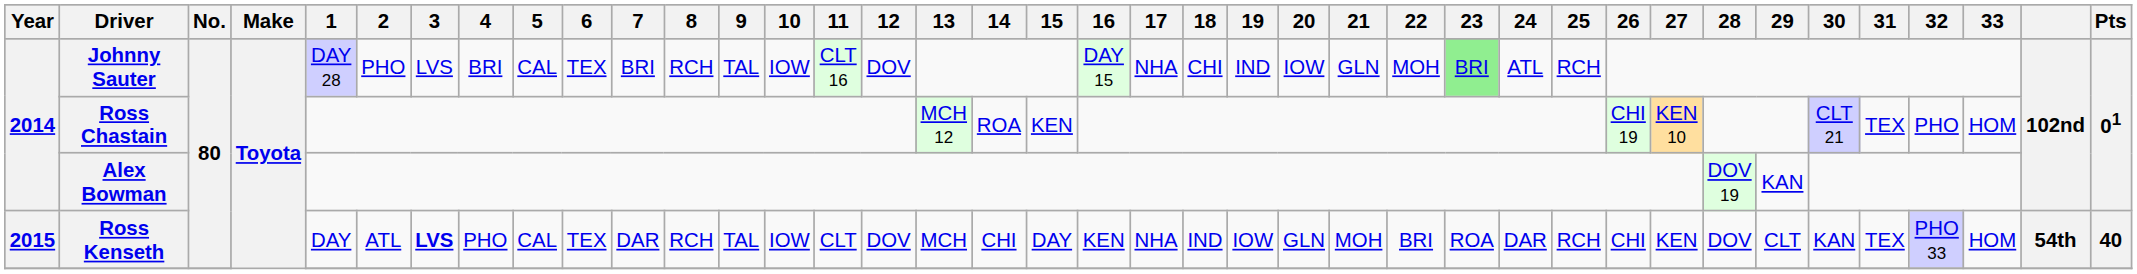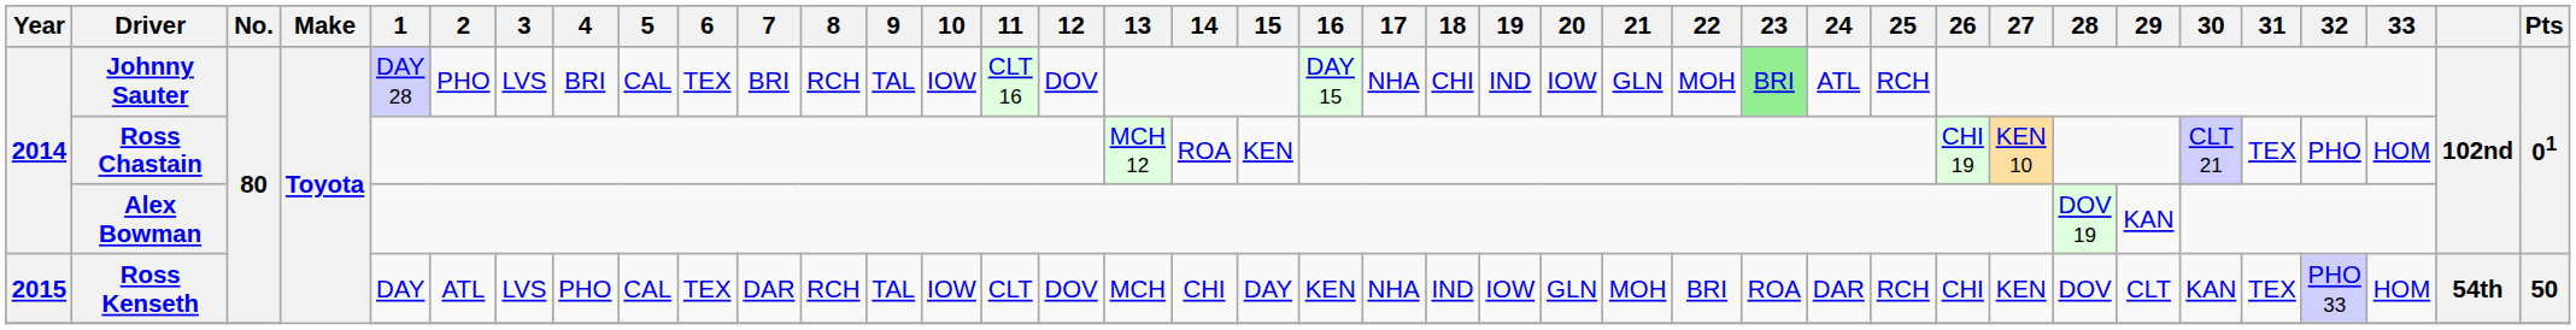 <table class="wikitable" style="text-align:center; font-size:75%">
 <tr>
 <th>Year</th>
 <th>Driver</th>
 <th>No.</th>
 <th>Make</th>
 <th>1</th>
 <th>2</th>
 <th>3</th>
 <th>4</th>
 <th>5</th>
 <th>6</th>
 <th>7</th>
 <th>8</th>
 <th>9</th>
 <th>10</th>
 <th>11</th>
 <th>12</th>
 <th>13</th>
 <th>14</th>
 <th>15</th>
 <th>16</th>
 <th>17</th>
 <th>18</th>
 <th>19</th>
 <th>20</th>
 <th>21</th>
 <th>22</th>
 <th>23</th>
 <th>24</th>
 <th>25</th>
 <th>26</th>
 <th>27</th>
 <th>28</th>
 <th>29</th>
 <th>30</th>
 <th>31</th>
 <th>32</th>
 <th>33</th>
 <th></th>
 <th>Pts</th>
 </tr>
 <tr>
 <th rowspan=3><a href='#'>2014</a></th>
 <th><a href='#'>Johnny Sauter</a></th>
 <th rowspan=4>80</th>
 <th rowspan=7><a href='#'>Toyota</a></th>
 <td style="background:#CFCFFF;"><a href='#'>DAY</a><br><small>28</small></td>
 <td><a href='#'>PHO</a></td>
 <td><a href='#'>LVS</a></td>
 <td><a href='#'>BRI</a></td>
 <td><a href='#'>CAL</a></td>
 <td><a href='#'>TEX</a></td>
 <td><a href='#'>BRI</a></td>
 <td><a href='#'>RCH</a></td>
 <td><a href='#'>TAL</a></td>
 <td><a href='#'>IOW</a></td>
 <td style="background:#DFFFDF;"><a href='#'>CLT</a><br><small>16</small></td>
 <td><a href='#'>DOV</a></td>
 <td colspan=3></td>
 <td style="background:#DFFFDF;"><a href='#'>DAY</a><br><small>15</small></td>
 <td><a href='#'>NHA</a></td>
 <td><a href='#'>CHI</a></td>
 <td><a href='#'>IND</a></td>
 <td><a href='#'>IOW</a></td>
 <td><a href='#'>GLN</a></td>
 <td><a href='#'>MOH</a></td>
 <td style="background: lightgreen;"><a href='#'>BRI</a></td>
 <td><a href='#'>ATL</a></td>
 <td><a href='#'>RCH</a></td>
 <td colspan=8></td>
 <th rowspan=3>102nd</th>
 <th rowspan=3>0<sup>1</sup></th>
 </tr>
 <tr>
 <th><a href='#'>Ross Chastain</a></th>
 <td colspan=12></td>
 <td style="background:#DFFFDF;"><a href='#'>MCH</a><br><small>12</small></td>
 <td><a href='#'>ROA</a></td>
 <td><a href='#'>KEN</a></td>
 <td colspan=10></td>
 <td style="background:#DFFFDF;"><a href='#'>CHI</a><br><small>19</small></td>
 <td style="background:#FFDF9F;"><a href='#'>KEN</a><br><small>10</small></td>
 <td colspan=2></td>
 <td style="background:#CFCFFF;"><a href='#'>CLT</a><br><small>21</small></td>
 <td><a href='#'>TEX</a></td>
 <td><a href='#'>PHO</a></td>
 <td><a href='#'>HOM</a></td>
 </tr>
 <tr>
 <th><a href='#'>Alex Bowman</a></th>
 <td colspan=27></td>
 <td style="background:#DFFFDF;"><a href='#'>DOV</a><br><small>19</small></td>
 <td><a href='#'>KAN</a></td>
 <td colspan=4></td>
 </tr>
 <tr>
 <th><a href='#'>2015</a></th>
 <th><a href='#'>Ross Kenseth</a></th>
 <td><a href='#'>DAY</a></td>
 <td><a href='#'>ATL</a></td>
-<td><strong><a href='#'>LVS</a></strong></td>
+<td><a href='#'>LVS</a></td>
 <td><a href='#'>PHO</a></td>
 <td><a href='#'>CAL</a></td>
 <td><a href='#'>TEX</a></td>
 <td><a href='#'>DAR</a></td>
 <td><a href='#'>RCH</a></td>
 <td><a href='#'>TAL</a></td>
 <td><a href='#'>IOW</a></td>
 <td><a href='#'>CLT</a></td>
 <td><a href='#'>DOV</a></td>
 <td><a href='#'>MCH</a></td>
 <td><a href='#'>CHI</a></td>
 <td><a href='#'>DAY</a></td>
 <td><a href='#'>KEN</a></td>
 <td><a href='#'>NHA</a></td>
 <td><a href='#'>IND</a></td>
 <td><a href='#'>IOW</a></td>
 <td><a href='#'>GLN</a></td>
 <td><a href='#'>MOH</a></td>
 <td><a href='#'>BRI</a></td>
 <td><a href='#'>ROA</a></td>
 <td><a href='#'>DAR</a></td>
 <td><a href='#'>RCH</a></td>
 <td><a href='#'>CHI</a></td>
 <td><a href='#'>KEN</a></td>
 <td><a href='#'>DOV</a></td>
 <td><a href='#'>CLT</a></td>
 <td><a href='#'>KAN</a></td>
 <td><a href='#'>TEX</a></td>
 <td style="background:#CFCFFF;"><a href='#'>PHO</a><br><small>33</small></td>
 <td><a href='#'>HOM</a></td>
 <th>54th</th>
-<th>40</th>
+<th>50</th>
 </tr>
 <tr>
 </tr>
 </table>
